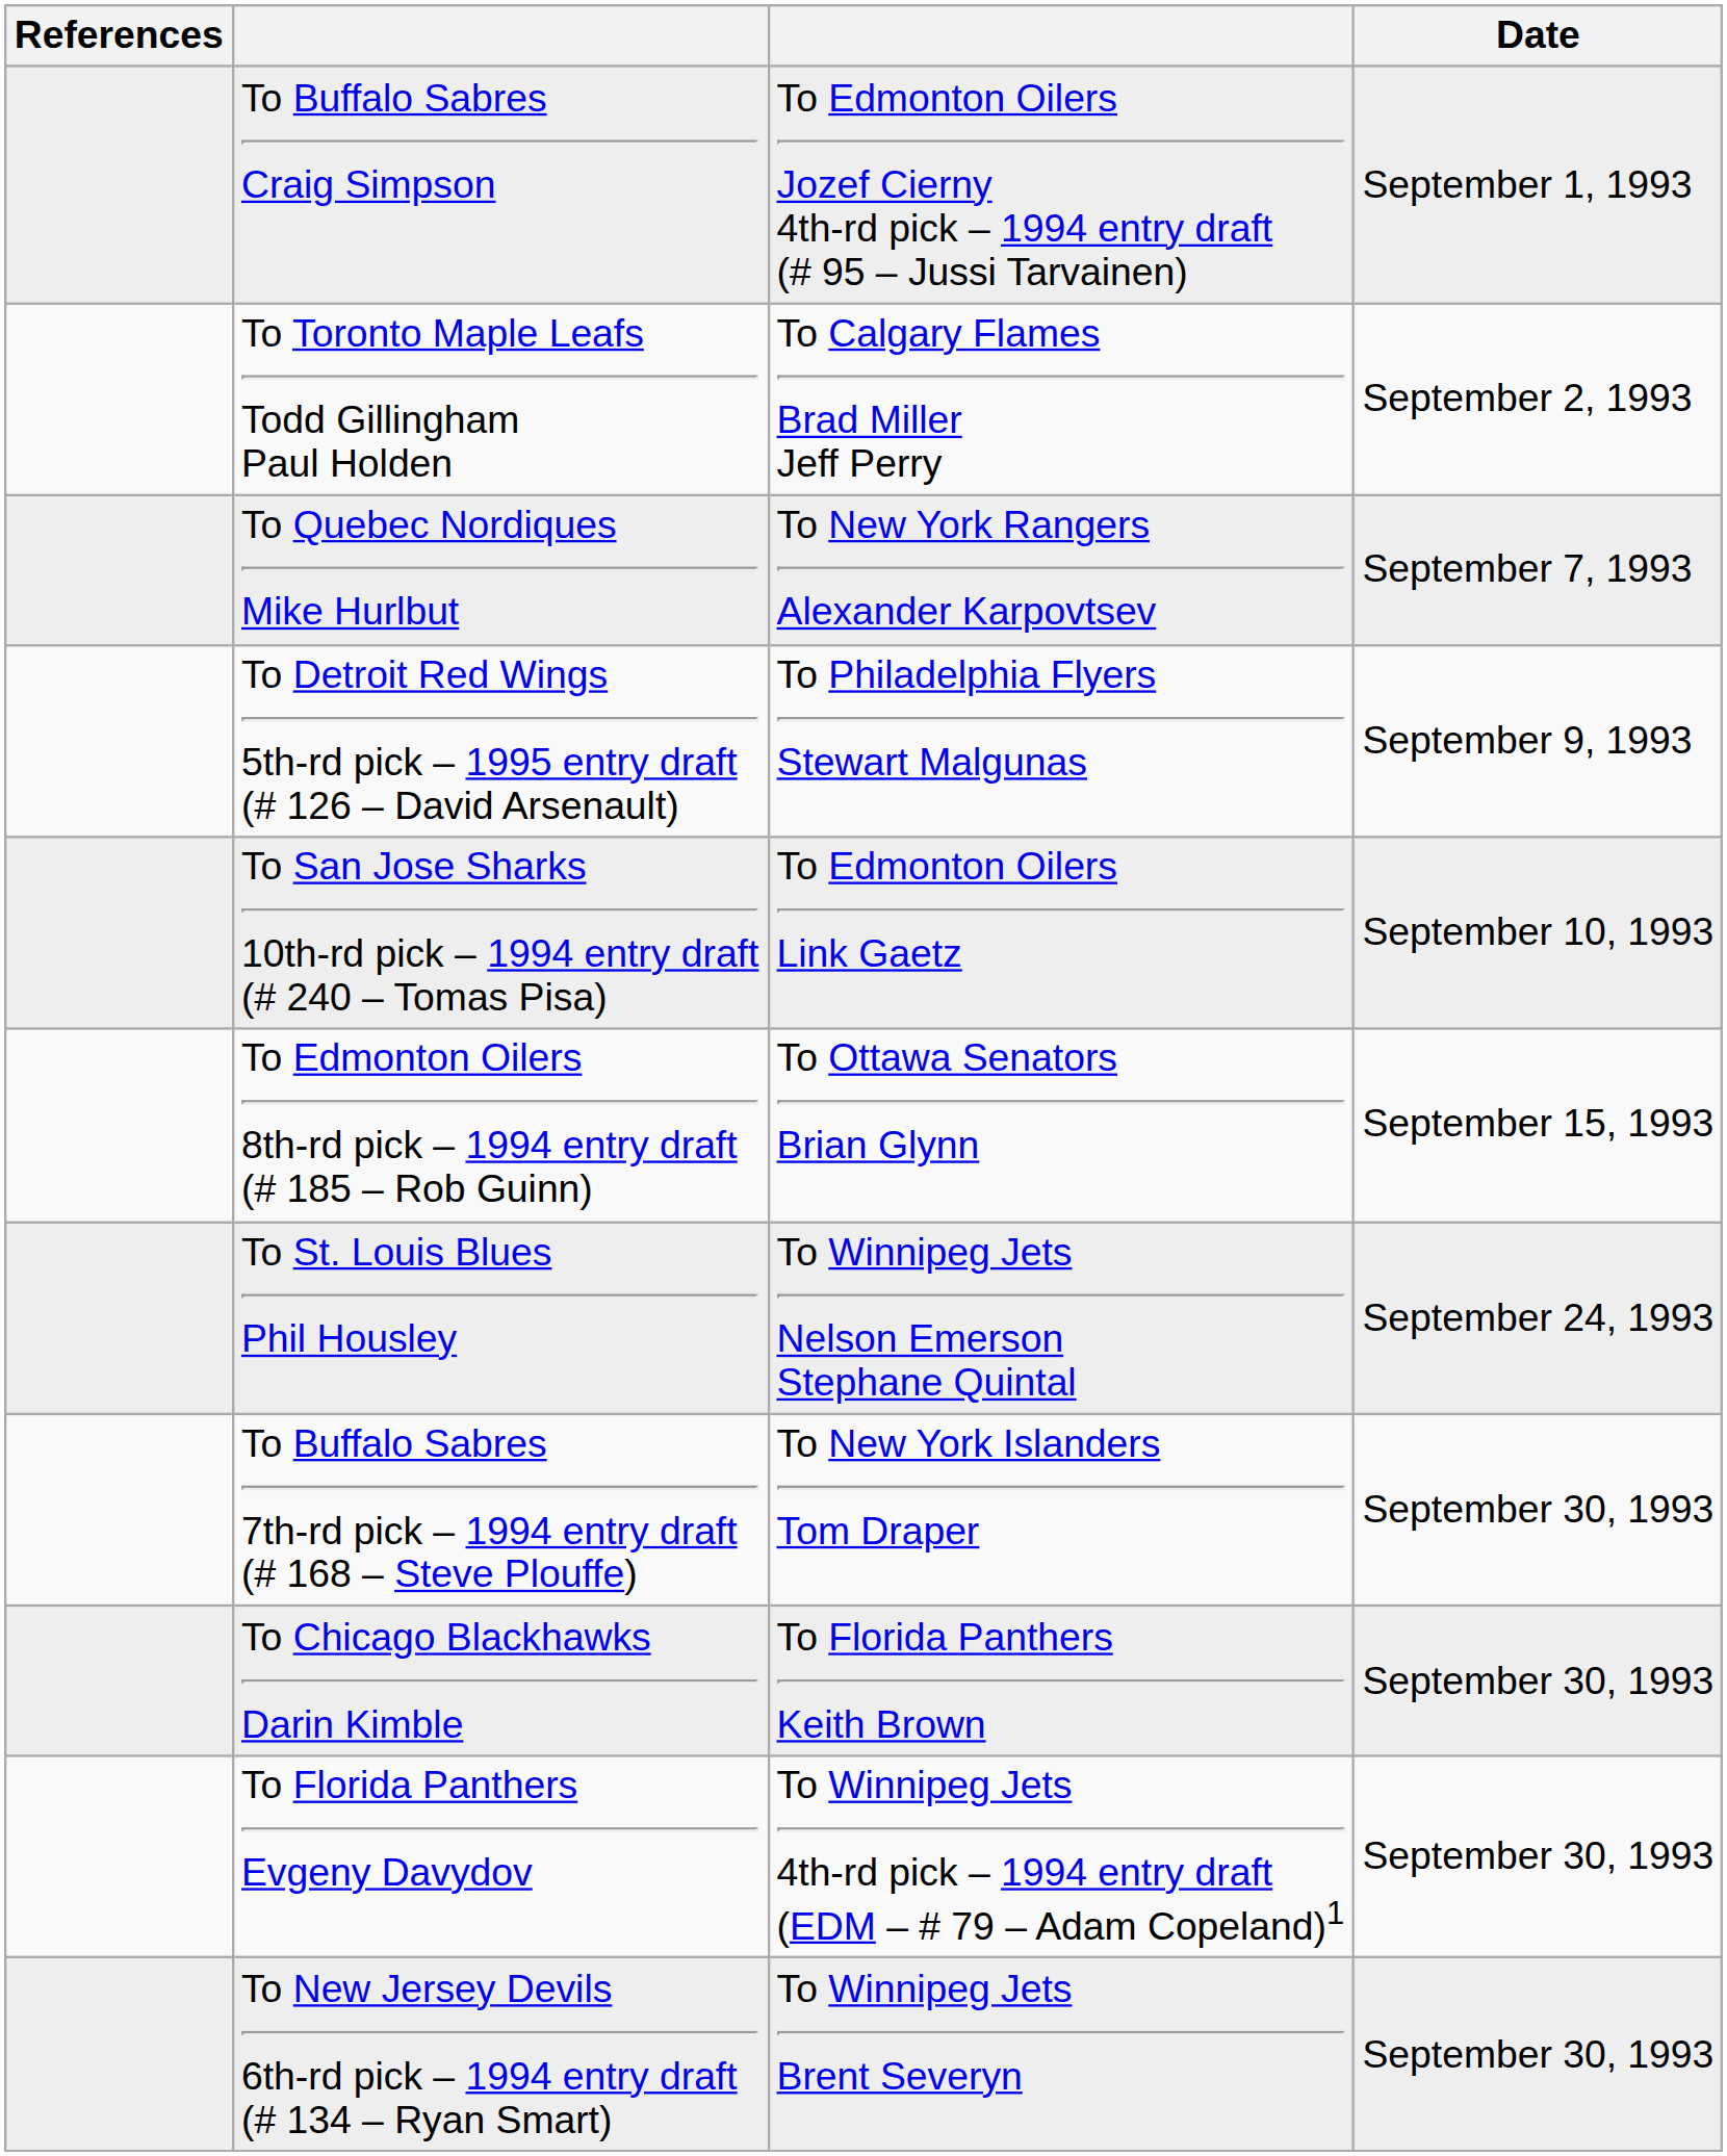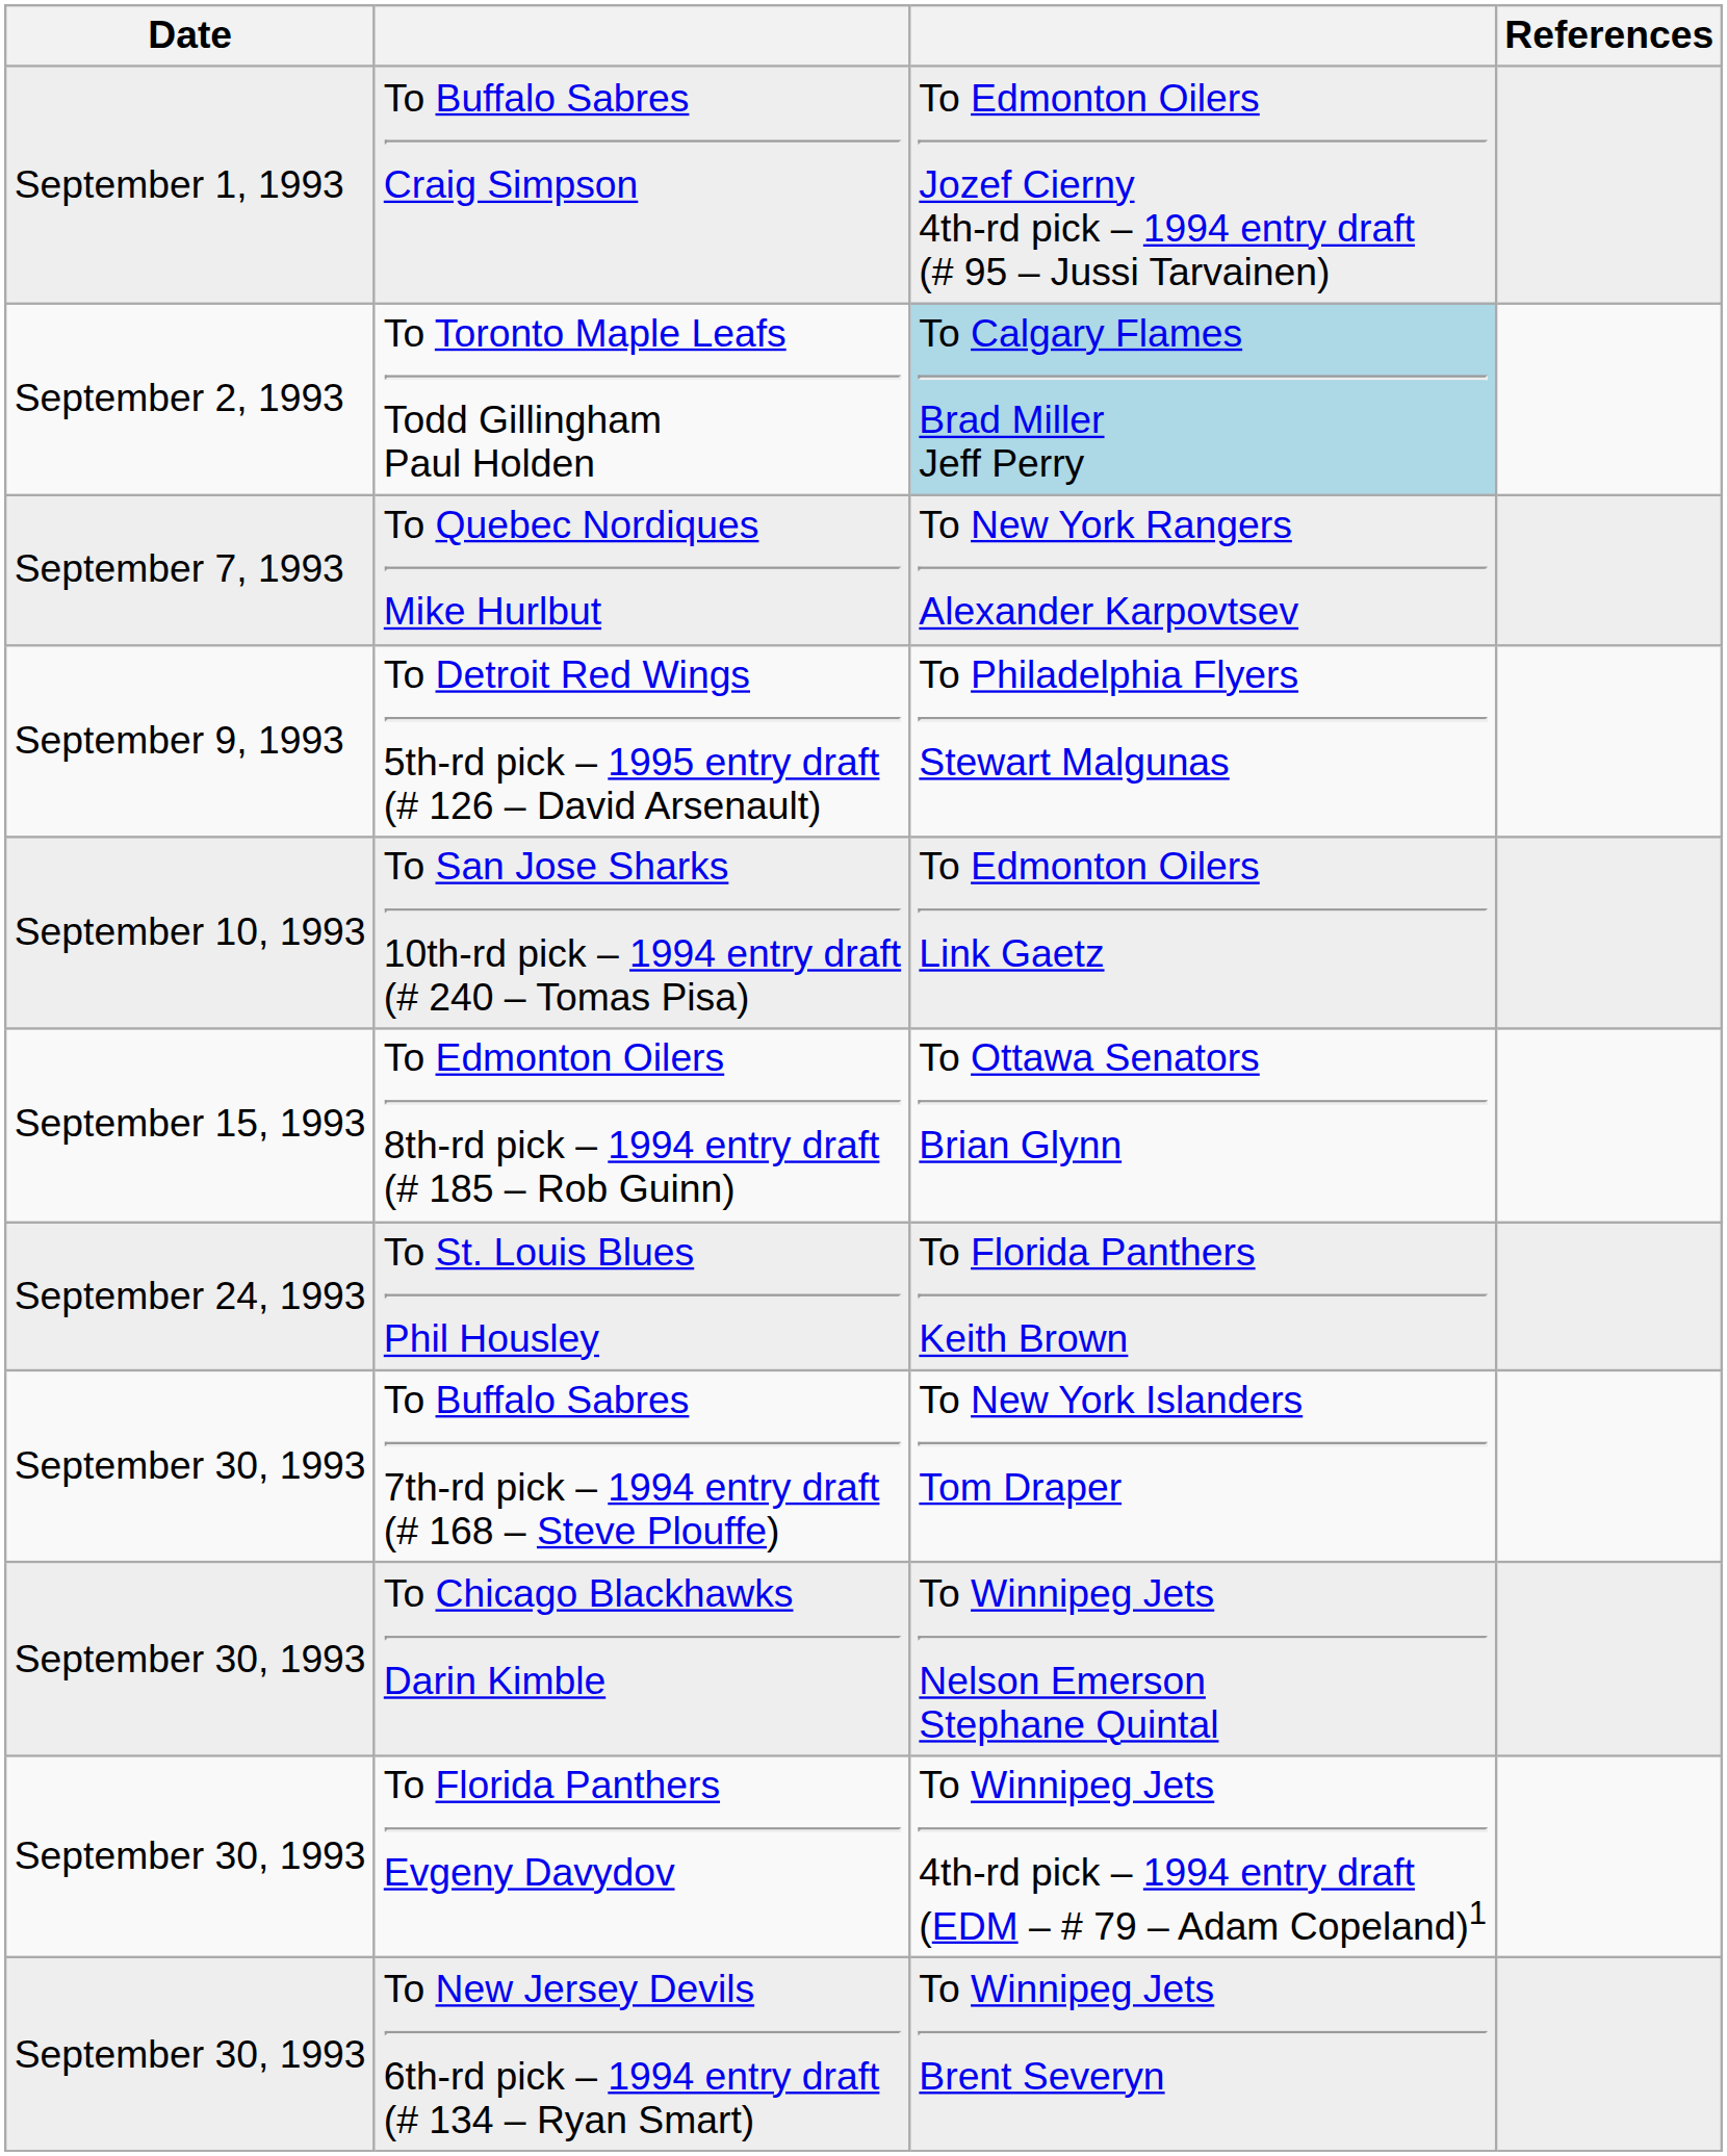 <table class="wikitable">
 <tr>
-<th>References</th>
+<th>Date</th>
 <th></th>
 <th></th>
-<th>Date</th>
+<th>References</th>
 </tr>
 <tr bgcolor="#eeeeee">
-<td></td>
+<td>September 1, 1993</td>
 <td valign="top">To <a href='#'>Buffalo Sabres</a><hr><a href='#'>Craig Simpson</a></td>
 <td valign="top">To <a href='#'>Edmonton Oilers</a><hr><a href='#'>Jozef Cierny</a><br>4th-rd pick – <a href='#'>1994 entry draft</a><br>(# 95 – Jussi Tarvainen)</td>
-<td>September 1, 1993</td>
+<td></td>
 </tr>
 <tr>
+<td>September 2, 1993</td>
+<td valign="top">To <a href='#'>Toronto Maple Leafs</a><hr>Todd Gillingham<br>Paul Holden</td>
+<td valign="top" style="background: lightblue;">To <a href='#'>Calgary Flames</a><hr><a href='#'>Brad Miller</a><br>Jeff Perry</td>
 <td></td>
-<td valign="top">To <a href='#'>Toronto Maple Leafs</a><hr>Todd Gillingham<br>Paul Holden</td>
-<td valign="top">To <a href='#'>Calgary Flames</a><hr><a href='#'>Brad Miller</a><br>Jeff Perry</td>
-<td>September 2, 1993</td>
 </tr>
 <tr bgcolor="#eeeeee">
-<td></td>
+<td>September 7, 1993</td>
 <td valign="top">To <a href='#'>Quebec Nordiques</a><hr><a href='#'>Mike Hurlbut</a></td>
 <td valign="top">To <a href='#'>New York Rangers</a><hr><a href='#'>Alexander Karpovtsev</a></td>
-<td>September 7, 1993</td>
+<td></td>
 </tr>
 <tr>
-<td></td>
+<td>September 9, 1993</td>
 <td valign="top">To <a href='#'>Detroit Red Wings</a><hr>5th-rd pick – <a href='#'>1995 entry draft</a><br>(# 126 – David Arsenault)</td>
 <td valign="top">To <a href='#'>Philadelphia Flyers</a><hr><a href='#'>Stewart Malgunas</a></td>
-<td>September 9, 1993</td>
+<td></td>
 </tr>
 <tr bgcolor="#eeeeee">
-<td></td>
+<td>September 10, 1993</td>
 <td valign="top">To <a href='#'>San Jose Sharks</a><hr>10th-rd pick – <a href='#'>1994 entry draft</a><br>(# 240 – Tomas Pisa)</td>
 <td valign="top">To <a href='#'>Edmonton Oilers</a><hr><a href='#'>Link Gaetz</a></td>
-<td>September 10, 1993</td>
+<td></td>
 </tr>
 <tr>
-<td></td>
+<td>September 15, 1993</td>
 <td valign="top">To <a href='#'>Edmonton Oilers</a><hr>8th-rd pick – <a href='#'>1994 entry draft</a><br>(# 185 – Rob Guinn)</td>
 <td valign="top">To <a href='#'>Ottawa Senators</a><hr><a href='#'>Brian Glynn</a></td>
-<td>September 15, 1993</td>
+<td></td>
 </tr>
 <tr bgcolor="#eeeeee">
+<td>September 24, 1993</td>
+<td valign="top">To <a href='#'>St. Louis Blues</a><hr><a href='#'>Phil Housley</a></td>
+<td valign="top">To <a href='#'>Florida Panthers</a><hr><a href='#'>Keith Brown</a></td>
 <td></td>
-<td valign="top">To <a href='#'>St. Louis Blues</a><hr><a href='#'>Phil Housley</a></td>
-<td valign="top">To <a href='#'>Winnipeg Jets</a><hr><a href='#'>Nelson Emerson</a><br><a href='#'>Stephane Quintal</a></td>
-<td>September 24, 1993</td>
 </tr>
 <tr>
-<td></td>
+<td>September 30, 1993</td>
 <td valign="top">To <a href='#'>Buffalo Sabres</a><hr>7th-rd pick – <a href='#'>1994 entry draft</a><br>(# 168 – <a href='#'>Steve Plouffe</a>)</td>
 <td valign="top">To <a href='#'>New York Islanders</a><hr><a href='#'>Tom Draper</a></td>
-<td>September 30, 1993</td>
+<td></td>
 </tr>
 <tr bgcolor="#eeeeee">
+<td>September 30, 1993</td>
+<td valign="top">To <a href='#'>Chicago Blackhawks</a><hr><a href='#'>Darin Kimble</a></td>
+<td valign="top">To <a href='#'>Winnipeg Jets</a><hr><a href='#'>Nelson Emerson</a><br><a href='#'>Stephane Quintal</a></td>
 <td></td>
-<td valign="top">To <a href='#'>Chicago Blackhawks</a><hr><a href='#'>Darin Kimble</a></td>
-<td valign="top">To <a href='#'>Florida Panthers</a><hr><a href='#'>Keith Brown</a></td>
-<td>September 30, 1993</td>
 </tr>
 <tr>
-<td></td>
+<td>September 30, 1993</td>
 <td valign="top">To <a href='#'>Florida Panthers</a><hr><a href='#'>Evgeny Davydov</a></td>
 <td valign="top">To <a href='#'>Winnipeg Jets</a><hr>4th-rd pick – <a href='#'>1994 entry draft</a><br>(<a href='#'>EDM</a> – # 79 – Adam Copeland)<sup>1</sup></td>
-<td>September 30, 1993</td>
+<td></td>
 </tr>
 <tr bgcolor="#eeeeee">
-<td></td>
+<td>September 30, 1993</td>
 <td valign="top">To <a href='#'>New Jersey Devils</a><hr>6th-rd pick – <a href='#'>1994 entry draft</a><br>(# 134 – Ryan Smart)</td>
 <td valign="top">To <a href='#'>Winnipeg Jets</a><hr><a href='#'>Brent Severyn</a></td>
-<td>September 30, 1993</td>
+<td></td>
 </tr>
 </table>
